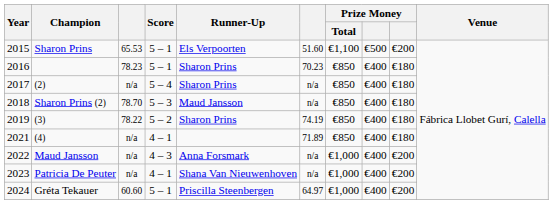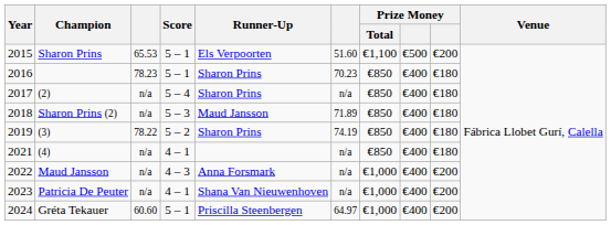 <table class="wikitable sortable">
 <tr>
 <th rowspan=2>Year</th>
 <th rowspan=2>Champion</th>
 <th rowspan=2></th>
 <th rowspan=2>Score</th>
 <th rowspan=2>Runner-Up</th>
 <th rowspan=2></th>
 <th colspan=3>Prize Money</th>
 <th rowspan=2>Venue</th>
 </tr>
 <tr>
 <th>Total</th>
 <th></th>
 <th></th>
 </tr>
 <tr>
 <td>2015</td>
 <td> <a href='#'>Sharon Prins</a></td>
 <td align=center><small><span>65.53</span></small></td>
 <td align=center>5 – 1</td>
 <td> <a href='#'>Els Verpoorten</a></td>
 <td align=center><small><span>51.60</span></small></td>
 <td align=center>€1,100</td>
 <td align=center>€500</td>
 <td align=center>€200</td>
 <td rowspan=9>Fábrica Llobet Gurí, <a href='#'>Calella</a></td>
 </tr>
 <tr>
 <td>2016</td>
 <td></td>
 <td align=center><small><span>78.23</span></small></td>
 <td align=center>5 – 1</td>
 <td> <a href='#'>Sharon Prins</a></td>
 <td align=center><small><span>70.23</span></small></td>
 <td align=center>€850</td>
 <td align=center>€400</td>
 <td align=center>€180</td>
 </tr>
 <tr>
 <td>2017</td>
 <td> <small>(2)</small></td>
 <td align=center><small><span>n/a</span></small></td>
 <td align=center>5 – 4</td>
 <td> <a href='#'>Sharon Prins</a></td>
 <td align=center><small><span>n/a</span></small></td>
 <td align=center>€850</td>
 <td align=center>€400</td>
 <td align=center>€180</td>
 </tr>
 <tr>
 <td>2018</td>
 <td> <a href='#'>Sharon Prins</a> <small>(2)</small></td>
-<td align=center><small><span>78.70</span></small></td>
+<td align=center><small><span>n/a</span></small></td>
 <td align=center>5 – 3</td>
 <td> <a href='#'>Maud Jansson</a></td>
-<td align=center><small><span>n/a</span></small></td>
+<td align=center><small><span>71.89</span></small></td>
 <td align=center>€850</td>
 <td align=center>€400</td>
 <td align=center>€180</td>
 </tr>
 <tr>
 <td>2019</td>
 <td> <small>(3)</small></td>
 <td align=center><small><span>78.22</span></small></td>
 <td align=center>5 – 2</td>
 <td> <a href='#'>Sharon Prins</a></td>
 <td align=center><small><span>74.19</span></small></td>
 <td align=center>€850</td>
 <td align=center>€400</td>
 <td align=center>€180</td>
 </tr>
 <tr>
 <td>2021</td>
 <td> <small>(4)</small></td>
 <td align=center><small><span>n/a</span></small></td>
 <td align=center>4 – 1</td>
 <td></td>
-<td align=center><small><span>71.89</span></small></td>
+<td align=center><small><span>n/a</span></small></td>
 <td align=center>€850</td>
 <td align=center>€400</td>
 <td align=center>€180</td>
 </tr>
 <tr>
 <td>2022</td>
 <td> <a href='#'>Maud Jansson</a></td>
 <td align=center><small><span>n/a</span></small></td>
 <td align=center>4 – 3</td>
 <td> <a href='#'>Anna Forsmark</a></td>
 <td align=center><small><span>n/a</span></small></td>
 <td align=center>€1,000</td>
 <td align=center>€400</td>
 <td align=center>€200</td>
 </tr>
 <tr>
 <td>2023</td>
 <td> <a href='#'>Patricia De Peuter</a></td>
 <td align=center><small><span>n/a</span></small></td>
 <td align=center>4 – 1</td>
 <td> <a href='#'>Shana Van Nieuwenhoven</a></td>
 <td align=center><small><span>n/a</span></small></td>
 <td align=center>€1,000</td>
 <td align=center>€400</td>
 <td align=center>€200</td>
 </tr>
 <tr>
 <td>2024</td>
 <td> Gréta Tekauer</td>
 <td align=center><small><span>60.60</span></small></td>
 <td align=center>5 – 1</td>
 <td> <a href='#'>Priscilla Steenbergen</a></td>
 <td align=center><small><span>64.97</span></small></td>
 <td align=center>€1,000</td>
 <td align=center>€400</td>
 <td align=center>€200</td>
 </tr>
 </table>
